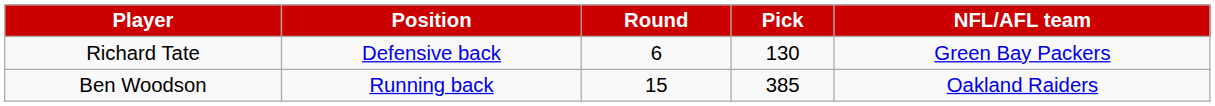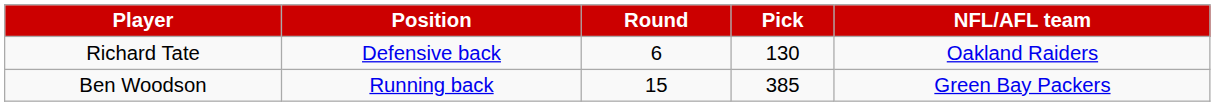 <table class="wikitable" width="60%">
 <tr align="center" style="background:#CC0000; color:white">
 <td><strong>Player</strong></td>
 <td><strong>Position</strong></td>
 <td><strong>Round</strong></td>
 <td><strong>Pick</strong></td>
 <td><strong>NFL/AFL team</strong></td>
 </tr>
 <tr align="center">
 <td>Richard Tate</td>
 <td><a href='#'>Defensive back</a></td>
 <td>6</td>
 <td>130</td>
-<td><a href='#'>Green Bay Packers</a></td>
+<td><a href='#'>Oakland Raiders</a></td>
 </tr>
 <tr align="center">
 <td>Ben Woodson</td>
 <td><a href='#'>Running back</a></td>
 <td>15</td>
 <td>385</td>
-<td><a href='#'>Oakland Raiders</a></td>
+<td><a href='#'>Green Bay Packers</a></td>
 </tr>
 </table>
